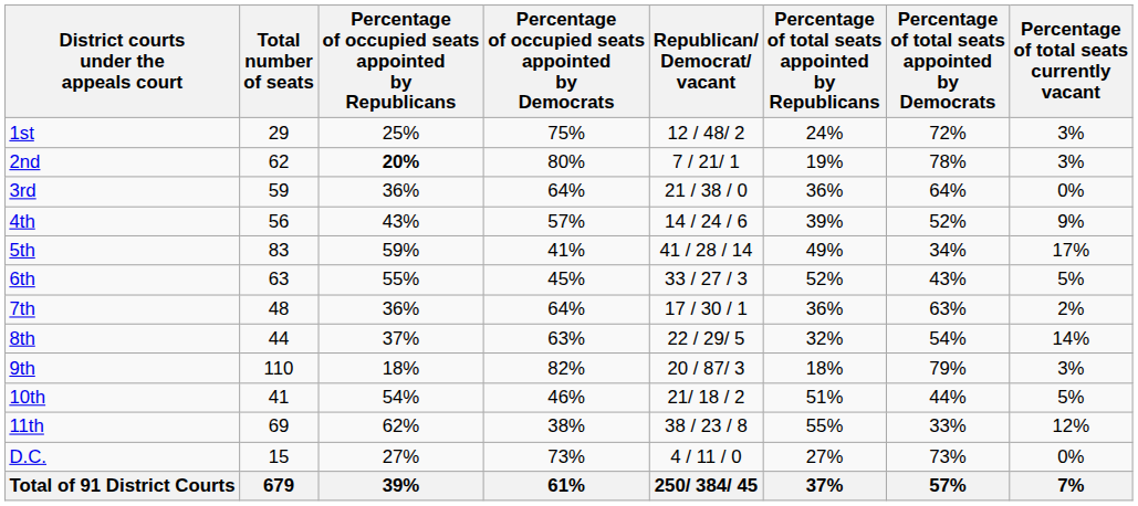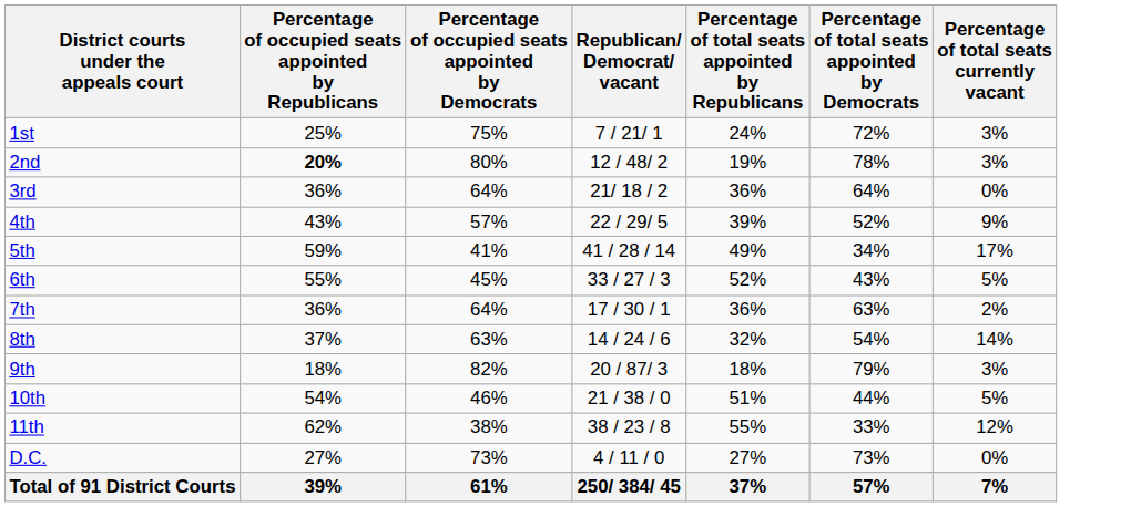 <table class="wikitable sortable" style="text-align:center;">
 <tr>
 <th>District courts <br> under the <br> appeals court</th>
-<th>Total<br>number<br>of seats</th>
 <th>Percentage<br>of occupied seats<br>appointed<br>by<br>Republicans</th>
 <th>Percentage<br>of occupied seats<br>appointed<br>by<br>Democrats</th>
 <th>Republican/<br>Democrat/<br>vacant</th>
 <th>Percentage<br>of total seats<br>appointed<br>by<br>Republicans</th>
 <th>Percentage<br>of total seats<br>appointed<br>by<br>Democrats</th>
 <th>Percentage<br>of total seats<br>currently<br>vacant</th>
 </tr>
 <tr>
 <td style="text-align:left;"><a href='#'>1st</a></td>
-<td>29</td>
 <td>25%</td>
 <td>75%</td>
-<td>12 / 48/ 2</td>
+<td>7 / 21/ 1</td>
 <td>24%</td>
 <td>72%</td>
 <td>3%</td>
 </tr>
 <tr>
 <td style="text-align:left;"><a href='#'>2nd</a></td>
-<td>62</td>
 <td><strong>20%</strong></td>
 <td>80%</td>
-<td>7 / 21/ 1</td>
+<td>12 / 48/ 2</td>
 <td>19%</td>
 <td>78%</td>
 <td>3%</td>
 </tr>
 <tr>
 <td style="text-align:left;"><a href='#'>3rd</a></td>
-<td>59</td>
 <td>36%</td>
 <td>64%</td>
-<td>21 / 38 / 0</td>
+<td>21/ 18 / 2</td>
 <td>36%</td>
 <td>64%</td>
 <td>0%</td>
 </tr>
 <tr>
 <td style="text-align:left;"><a href='#'>4th</a></td>
-<td>56</td>
 <td>43%</td>
 <td>57%</td>
-<td>14 / 24 / 6</td>
+<td>22 / 29/ 5</td>
 <td>39%</td>
 <td>52%</td>
 <td>9%</td>
 </tr>
 <tr>
 <td style="text-align:left;"><a href='#'>5th</a></td>
-<td>83</td>
 <td>59%</td>
 <td>41%</td>
 <td>41 / 28 / 14</td>
 <td>49%</td>
 <td>34%</td>
 <td>17%</td>
 </tr>
 <tr>
 <td style="text-align:left;"><a href='#'>6th</a></td>
-<td>63</td>
 <td>55%</td>
 <td>45%</td>
 <td>33 / 27 / 3</td>
 <td>52%</td>
 <td>43%</td>
 <td>5%</td>
 </tr>
 <tr>
 <td style="text-align:left;"><a href='#'>7th</a></td>
-<td>48</td>
 <td>36%</td>
 <td>64%</td>
 <td>17 / 30 / 1</td>
 <td>36%</td>
 <td>63%</td>
 <td>2%</td>
 </tr>
 <tr>
 <td style="text-align:left;"><a href='#'>8th</a></td>
-<td>44</td>
 <td>37%</td>
 <td>63%</td>
-<td>22 / 29/ 5</td>
+<td>14 / 24 / 6</td>
 <td>32%</td>
 <td>54%</td>
 <td>14%</td>
 </tr>
 <tr>
 <td style="text-align:left;"><a href='#'>9th</a></td>
-<td>110</td>
 <td>18%</td>
 <td>82%</td>
 <td>20 / 87/ 3</td>
 <td>18%</td>
 <td>79%</td>
 <td>3%</td>
 </tr>
 <tr>
 <td style="text-align:left;"><a href='#'>10th</a></td>
-<td>41</td>
 <td>54%</td>
 <td>46%</td>
-<td>21/ 18 / 2</td>
+<td>21 / 38 / 0</td>
 <td>51%</td>
 <td>44%</td>
 <td>5%</td>
 </tr>
 <tr>
 <td style="text-align:left;"><a href='#'>11th</a></td>
-<td>69</td>
 <td>62%</td>
 <td>38%</td>
 <td>38 / 23 / 8</td>
 <td>55%</td>
 <td>33%</td>
 <td>12%</td>
 </tr>
 <tr>
 <td style="text-align:left;"><a href='#'>D.C.</a></td>
-<td>15</td>
 <td>27%</td>
 <td>73%</td>
 <td>4 / 11 / 0</td>
 <td>27%</td>
 <td>73%</td>
 <td>0%</td>
 </tr>
 <tr>
 <th>Total of 91 District Courts</th>
-<th>679</th>
 <th>39%</th>
 <th>61%</th>
 <th>250/ 384/ 45</th>
 <th>37%</th>
 <th>57%</th>
 <th>7%</th>
 </tr>
 </table>
